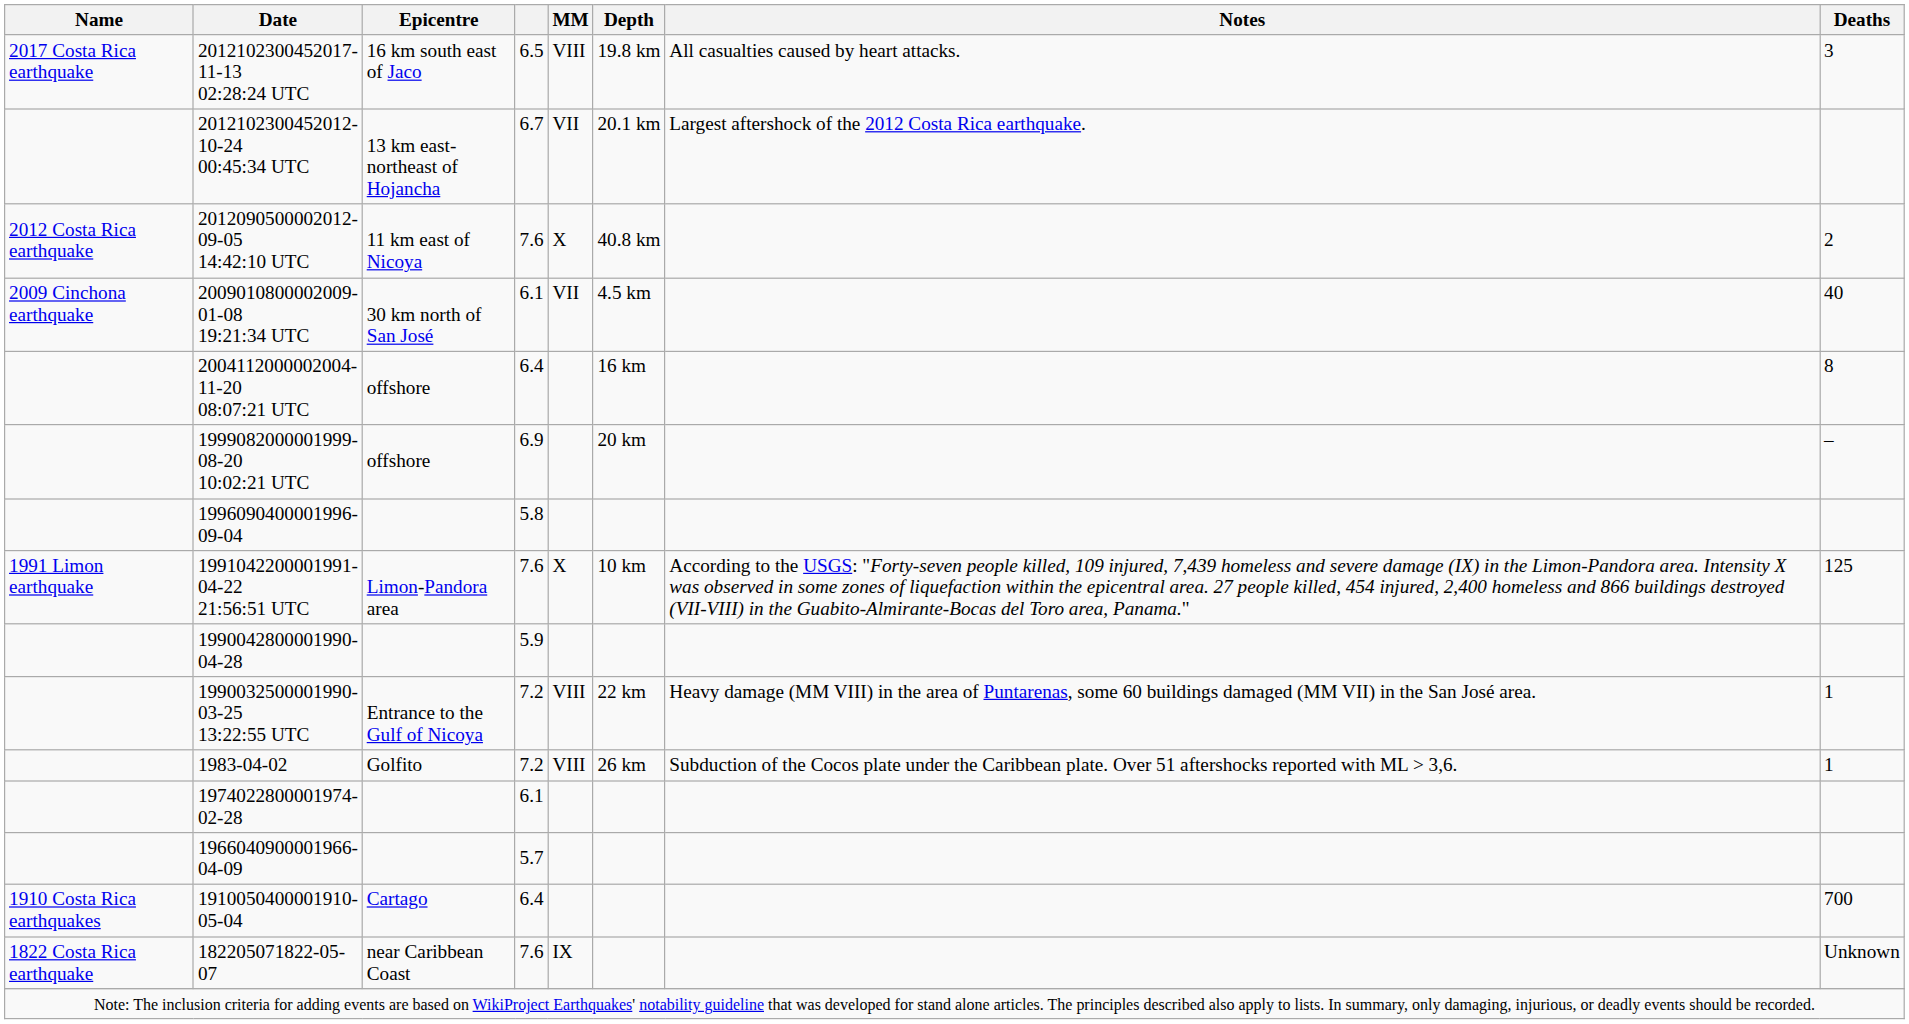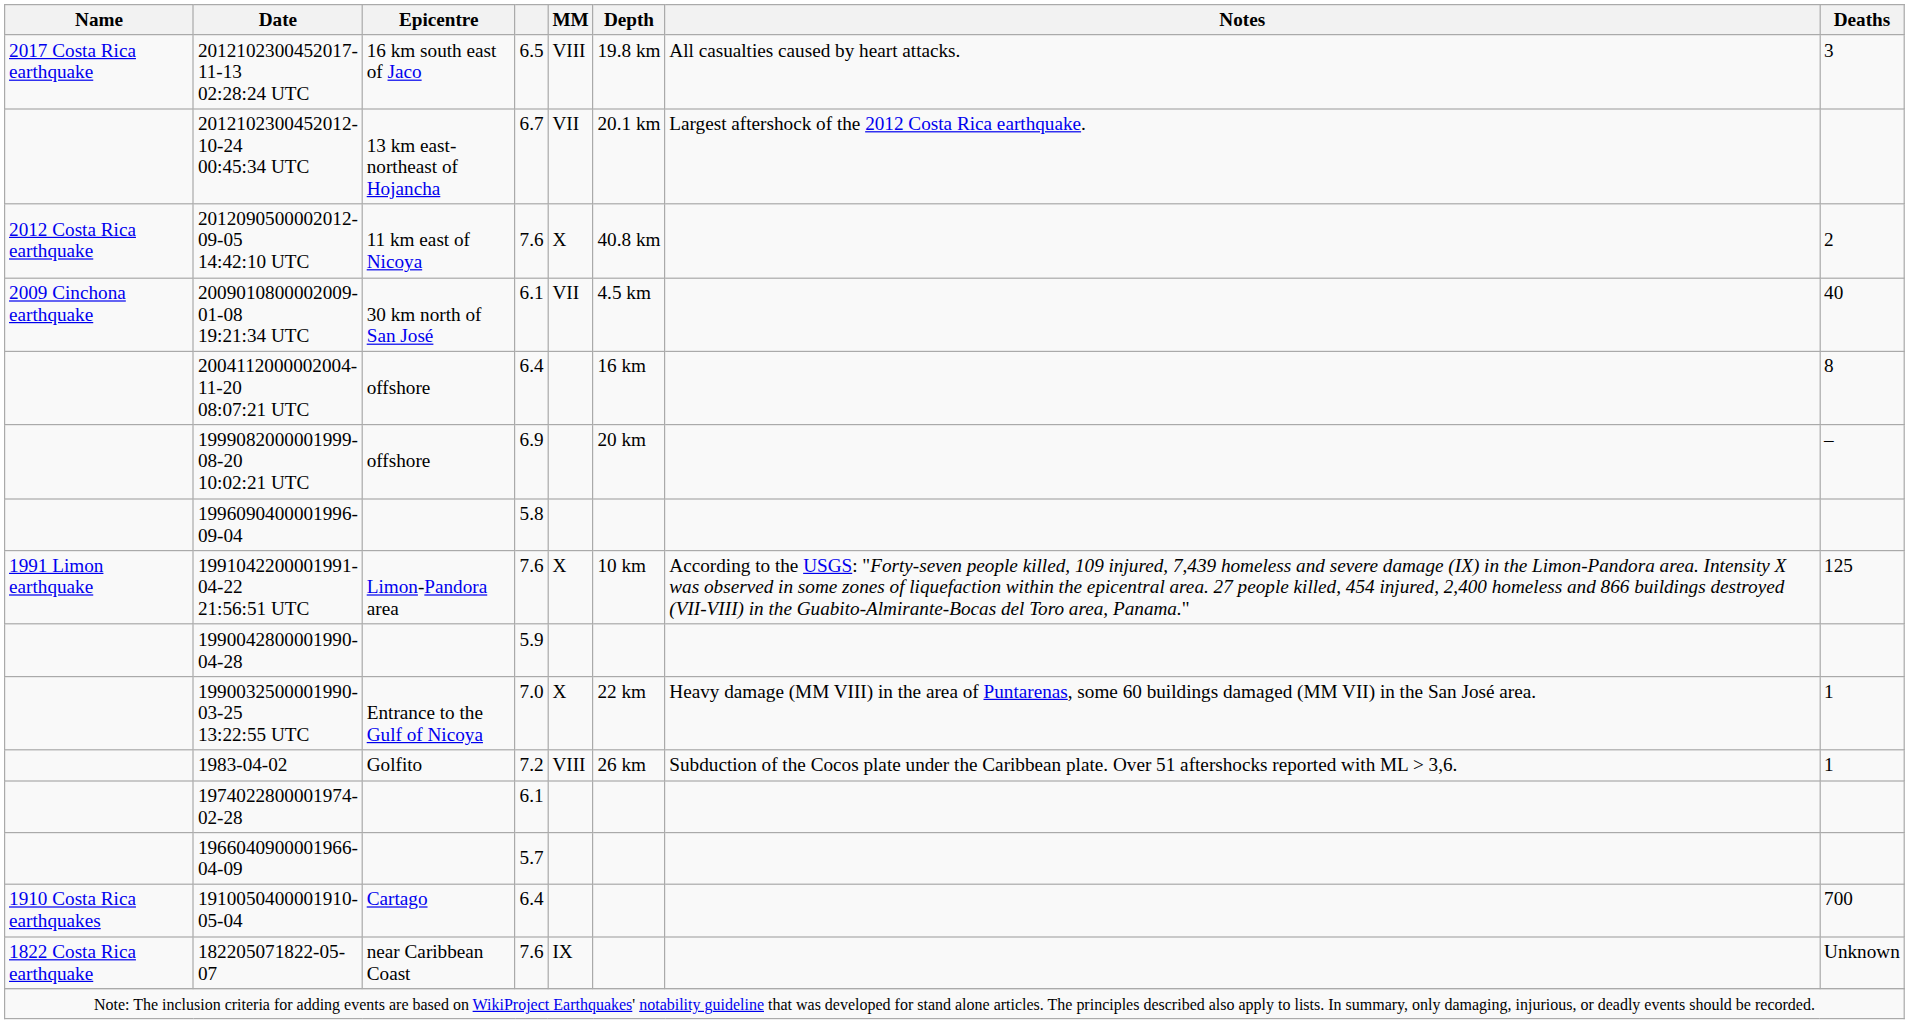 <table class="wikitable sortable" width="100%">
 <tr bgcolor="#ececec" style valign="top">
 <th>Name</th>
 <th>Date</th>
 <th>Epicentre</th>
 <th></th>
 <th>MM</th>
 <th>Depth</th>
 <th>Notes</th>
 <th>Deaths</th>
 </tr>
 <tr style valign="top">
 <td><a href='#'>2017 Costa Rica earthquake</a></td>
 <td><span>201210230045</span>2017-11-13<br>02:28:24 UTC</td>
 <td>16 km south east of <a href='#'>Jaco</a></td>
 <td>6.5</td>
 <td>VIII</td>
 <td>19.8 km</td>
 <td>All casualties caused by heart attacks.</td>
 <td>3</td>
 </tr>
 <tr style valign="top">
 <td style width="150px"></td>
 <td style width="70px"><span>201210230045</span>2012-10-24<br>00:45:34 UTC</td>
 <td style width="120px"> <br>13 km east-northeast of <a href='#'>Hojancha</a></td>
 <td>6.7</td>
 <td>VII</td>
 <td>20.1 km</td>
 <td>Largest aftershock of the <a href='#'>2012 Costa Rica earthquake</a>.</td>
 <td></td>
 </tr>
 <tr>
 <td><a href='#'>2012 Costa Rica earthquake</a></td>
 <td><span>201209050000</span>2012-09-05<br>14:42:10 UTC</td>
 <td> <br>11 km east of <a href='#'>Nicoya</a></td>
 <td>7.6</td>
 <td>X</td>
 <td>40.8 km</td>
 <td></td>
 <td>2</td>
 </tr>
 <tr style valign="top">
 <td><a href='#'>2009 Cinchona earthquake</a></td>
 <td><span>200901080000</span>2009-01-08<br>19:21:34 UTC</td>
 <td> <br>30 km north of <a href='#'>San José</a></td>
 <td>6.1</td>
 <td>VII</td>
 <td>4.5 km</td>
 <td></td>
 <td>40</td>
 </tr>
 <tr style valign="top">
 <td></td>
 <td><span>200411200000</span>2004-11-20<br>08:07:21 UTC</td>
 <td> <br>offshore</td>
 <td>6.4</td>
 <td></td>
 <td>16 km</td>
 <td></td>
 <td>8</td>
 </tr>
 <tr style valign="top">
 <td></td>
 <td><span>199908200000</span>1999-08-20<br>10:02:21 UTC</td>
 <td> <br>offshore</td>
 <td>6.9</td>
 <td></td>
 <td>20 km</td>
 <td></td>
 <td>–</td>
 </tr>
 <tr style valign="top">
 <td style width="150px"></td>
 <td style width="70px"><span>199609040000</span>1996-09-04<br></td>
 <td style width="120px"></td>
 <td>5.8</td>
 <td></td>
 <td></td>
 <td></td>
 <td></td>
 </tr>
 <tr style valign="top">
 <td><a href='#'>1991 Limon earthquake</a></td>
 <td><span>199104220000</span>1991-04-22<br>21:56:51 UTC</td>
 <td><br><a href='#'>Limon</a>-<a href='#'>Pandora</a> area</td>
 <td>7.6</td>
 <td>X</td>
 <td>10 km</td>
 <td>According to the <a href='#'>USGS</a>: "<em>Forty-seven people killed, 109 injured, 7,439 homeless and severe damage (IX) in the Limon-Pandora area. Intensity X was observed in some zones of liquefaction within the epicentral area. 27 people killed, 454 injured, 2,400 homeless and 866 buildings destroyed (VII-VIII) in the Guabito-Almirante-Bocas del Toro area, Panama.</em>"</td>
 <td>125</td>
 </tr>
 <tr style valign="top">
 <td style width="150px"></td>
 <td style width="70px"><span>199004280000</span>1990-04-28<br></td>
 <td style width="120px"></td>
 <td>5.9</td>
 <td></td>
 <td></td>
 <td></td>
 <td></td>
 </tr>
 <tr style valign="top">
 <td></td>
 <td><span>199003250000</span>1990-03-25<br>13:22:55 UTC</td>
 <td><br>Entrance to the <a href='#'>Gulf of Nicoya</a></td>
-<td>7.2</td>
-<td>VIII</td>
+<td>7.0</td>
+<td>X</td>
 <td>22 km</td>
 <td>Heavy damage (MM VIII) in the area of <a href='#'>Puntarenas</a>, some 60 buildings damaged (MM VII) in the San José area.</td>
 <td>1</td>
 </tr>
 <tr style valign="top">
 <td></td>
 <td>1983-04-02</td>
 <td>Golfito</td>
 <td>7.2</td>
 <td>VIII</td>
 <td>26 km</td>
 <td>Subduction of the Cocos plate under the Caribbean plate. Over 51 aftershocks reported with ML > 3,6.</td>
 <td>1</td>
 </tr>
 <tr style valign="top">
 <td style width="150px"></td>
 <td style width="70px"><span>197402280000</span>1974-02-28<br></td>
 <td style width="120px"></td>
 <td>6.1</td>
 <td></td>
 <td></td>
 <td></td>
 <td></td>
 </tr>
 <tr>
 <td style width="150px"></td>
 <td style width="70px"><span>196604090000</span>1966-04-09<br></td>
 <td style width="120px"></td>
 <td>5.7</td>
 <td></td>
 <td></td>
 <td></td>
 <td></td>
 </tr>
 <tr style valign="top">
 <td style width="150px"><a href='#'>1910 Costa Rica earthquakes</a></td>
 <td style width="70px"><span>191005040000</span>1910-05-04<br></td>
 <td style width="120px"><a href='#'>Cartago</a></td>
 <td>6.4</td>
 <td></td>
 <td></td>
 <td></td>
 <td>700</td>
 </tr>
 <tr style valign="top">
 <td style width="150px"><a href='#'>1822 Costa Rica earthquake</a></td>
 <td style width="70px"><span>18220507</span>1822-05-07<br></td>
 <td style width="120px">near Caribbean Coast</td>
 <td>7.6</td>
 <td>IX</td>
 <td></td>
 <td></td>
 <td>Unknown</td>
 </tr>
 <tr>
 </tr>
 <tr class="sortbottom">
 <td colspan="11" style="text-align: center;"><small>Note: The inclusion criteria for adding events are based on <a href='#'>WikiProject Earthquakes</a>' <a href='#'>notability guideline</a> that was developed for stand alone articles. The principles described also apply to lists. In summary, only damaging, injurious, or deadly events should be recorded.</small></td>
 </tr>
 </table>
